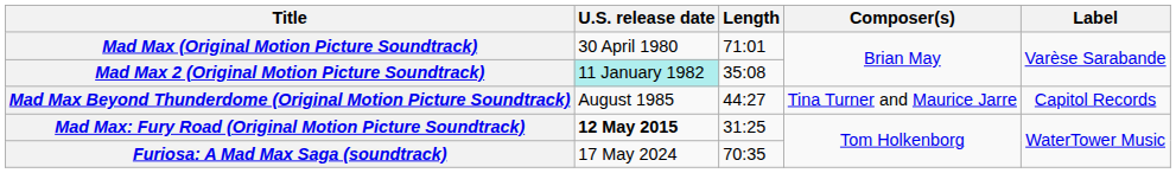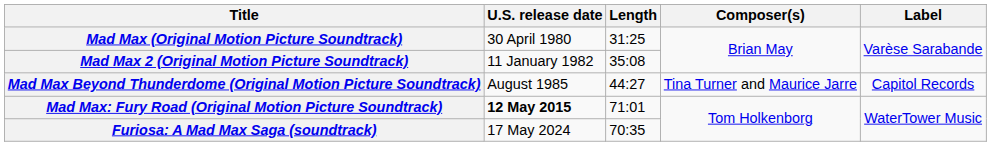 <table class="wikitable plainrowheaders" style="text-align:center;">
 <tr>
 <th>Title</th>
 <th>U.S. release date</th>
 <th>Length</th>
 <th>Composer(s)</th>
 <th>Label</th>
 </tr>
 <tr>
 <th scope="row"><em><a href='#'>Mad Max (Original Motion Picture Soundtrack)</a></em></th>
 <td style="text-align:left">30 April 1980</td>
-<td style="text-align:left">71:01</td>
+<td style="text-align:left">31:25</td>
 <td rowspan="2"><a href='#'>Brian May</a></td>
 <td rowspan="2"><a href='#'>Varèse Sarabande</a></td>
 </tr>
 <tr>
 <th scope="row"><em><a href='#'>Mad Max 2 (Original Motion Picture Soundtrack)</a></em></th>
-<td style="background: paleturquoise; text-align:left">11 January 1982</td>
+<td style="text-align:left">11 January 1982</td>
 <td style="text-align:left">35:08</td>
 </tr>
 <tr>
 <th scope="row"><em><a href='#'>Mad Max Beyond Thunderdome (Original Motion Picture Soundtrack)</a></em></th>
 <td style="text-align:left">August 1985</td>
 <td style="text-align:left">44:27</td>
 <td><a href='#'>Tina Turner</a> and <a href='#'>Maurice Jarre</a></td>
 <td><a href='#'>Capitol Records</a></td>
 </tr>
 <tr>
 <th scope="row"><em><a href='#'>Mad Max: Fury Road (Original Motion Picture Soundtrack)</a></em></th>
 <td style="text-align:left"><strong>12 May 2015</strong></td>
-<td style="text-align:left">31:25</td>
+<td style="text-align:left">71:01</td>
 <td rowspan="2"><a href='#'>Tom Holkenborg</a></td>
 <td rowspan="2"><a href='#'>WaterTower Music</a></td>
 </tr>
 <tr>
 <th scope="row"><em><a href='#'>Furiosa: A Mad Max Saga (soundtrack)</a></em></th>
 <td style="text-align:left">17 May 2024</td>
 <td style="text-align:left">70:35</td>
 </tr>
 </table>
